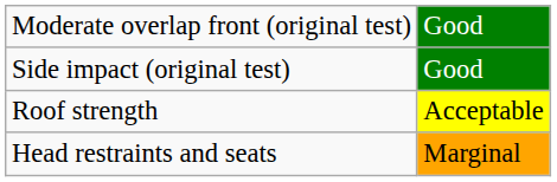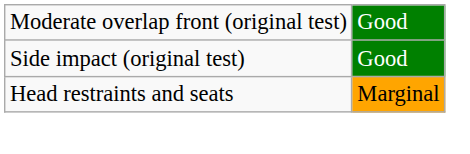 <table class="wikitable">
 <tr>
 <td>Moderate overlap front (original test)</td>
 <td style="color:white;background: green">Good</td>
 </tr>
 <tr>
 <td>Side impact (original test)</td>
 <td style="color:white;background: green">Good</td>
 </tr>
 <tr>
-<td>Roof strength</td>
-<td style="color:black;background:yellow">Acceptable</td>
-</tr>
-<tr>
 <td>Head restraints and seats</td>
 <td style="color:black;background:orange">Marginal</td>
 </tr>
 </table>
